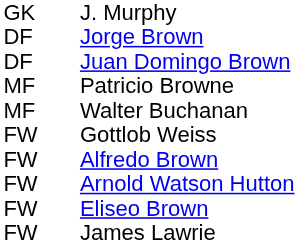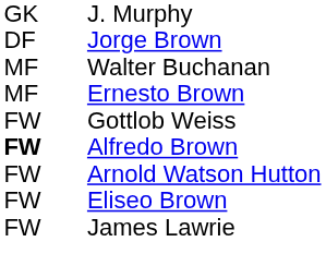 <table style="font-size:90%; margin:0.2em auto;" cellspacing="0" cellpadding="0">
 <tr>
 <th width="25"></th>
 <th width="25"></th>
 </tr>
 <tr>
 <td>GK</td>
 <td></td>
 <td> J. Murphy</td>
 </tr>
 <tr>
 <td>DF</td>
 <td></td>
 <td> <a href='#'>Jorge Brown</a></td>
 </tr>
 <tr>
-<td>DF</td>
+<td>MF</td>
 <td></td>
-<td> <a href='#'>Juan Domingo Brown</a></td>
+<td> Walter Buchanan</td>
 </tr>
 <tr>
 <td>MF</td>
 <td></td>
-<td> Patricio Browne</td>
-</tr>
-<tr>
-<td>MF</td>
-<td></td>
-<td> Walter Buchanan</td>
+<td> <a href='#'>Ernesto Brown</a></td>
 </tr>
 <tr>
 <td>FW</td>
 <td></td>
 <td> Gottlob Weiss</td>
 </tr>
 <tr>
-<td>FW</td>
+<td><strong>FW</strong></td>
 <td></td>
 <td> <a href='#'>Alfredo Brown</a></td>
 </tr>
 <tr>
 <td>FW</td>
 <td></td>
 <td> <a href='#'>Arnold Watson Hutton</a></td>
 </tr>
 <tr>
 <td>FW</td>
 <td></td>
 <td> <a href='#'>Eliseo Brown</a></td>
 </tr>
 <tr>
 <td>FW</td>
 <td></td>
 <td> James Lawrie</td>
 </tr>
 </table>
